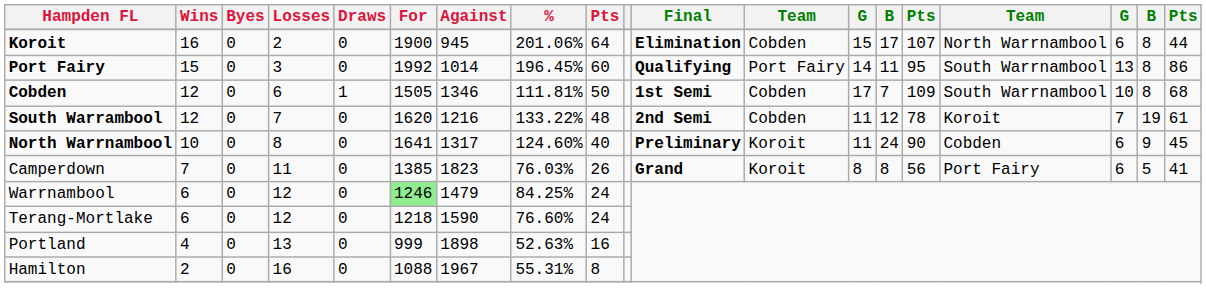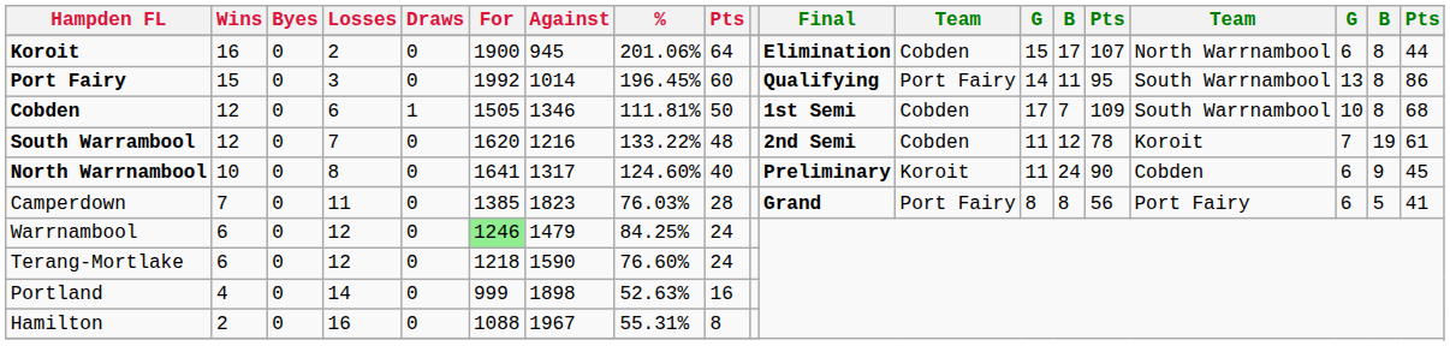 <table style="font-size: 85%; text-align: left;" class="wikitable">
 <tr>
 <th style="color:crimson">Hampden FL</th>
 <th style="color:crimson">Wins</th>
 <th style="color:crimson">Byes</th>
 <th style="color:crimson">Losses</th>
 <th style="color:crimson">Draws</th>
 <th style="color:crimson">For</th>
 <th style="color:crimson">Against</th>
 <th style="color:crimson">%</th>
 <th style="color:crimson">Pts</th>
 <th></th>
 <th style="color:green">Final</th>
 <th style="color:green">Team</th>
 <th style="color:green">G</th>
 <th style="color:green">B</th>
 <th style="color:green">Pts</th>
 <th style="color:green">Team</th>
 <th style="color:green">G</th>
 <th style="color:green">B</th>
 <th style="color:green">Pts</th>
 </tr>
 <tr>
 </tr>
 <tr>
 </tr>
 <tr>
 <td><strong>	Koroit	</strong></td>
 <td>16</td>
 <td>0</td>
 <td>2</td>
 <td>0</td>
 <td>1900</td>
 <td>945</td>
 <td>201.06%</td>
 <td>64</td>
 <td></td>
 <td><strong>Elimination</strong></td>
 <td>Cobden</td>
 <td>15</td>
 <td>17</td>
 <td>107</td>
 <td>North Warrnambool</td>
 <td>6</td>
 <td>8</td>
 <td>44</td>
 </tr>
 <tr>
 <td><strong>	Port Fairy	</strong></td>
 <td>15</td>
 <td>0</td>
 <td>3</td>
 <td>0</td>
 <td>1992</td>
 <td>1014</td>
 <td>196.45%</td>
 <td>60</td>
 <td></td>
 <td><strong>Qualifying</strong></td>
 <td>Port Fairy</td>
 <td>14</td>
 <td>11</td>
 <td>95</td>
 <td>South Warrnambool</td>
 <td>13</td>
 <td>8</td>
 <td>86</td>
 </tr>
 <tr>
 <td><strong>	Cobden	</strong></td>
 <td>12</td>
 <td>0</td>
 <td>6</td>
 <td>1</td>
 <td>1505</td>
 <td>1346</td>
 <td>111.81%</td>
 <td>50</td>
 <td></td>
 <td><strong>1st Semi</strong></td>
 <td>Cobden</td>
 <td>17</td>
 <td>7</td>
 <td>109</td>
 <td>South Warrnambool</td>
 <td>10</td>
 <td>8</td>
 <td>68</td>
 </tr>
 <tr>
 <td><strong>	South Warrambool	</strong></td>
 <td>12</td>
 <td>0</td>
 <td>7</td>
 <td>0</td>
 <td>1620</td>
 <td>1216</td>
 <td>133.22%</td>
 <td>48</td>
 <td></td>
 <td><strong>2nd Semi</strong></td>
 <td>Cobden</td>
 <td>11</td>
 <td>12</td>
 <td>78</td>
 <td>Koroit</td>
 <td>7</td>
 <td>19</td>
 <td>61</td>
 </tr>
 <tr>
 <td><strong>	North Warrnambool	</strong></td>
 <td>10</td>
 <td>0</td>
 <td>8</td>
 <td>0</td>
 <td>1641</td>
 <td>1317</td>
 <td>124.60%</td>
 <td>40</td>
 <td></td>
 <td><strong>Preliminary</strong></td>
 <td>Koroit</td>
 <td>11</td>
 <td>24</td>
 <td>90</td>
 <td>Cobden</td>
 <td>6</td>
 <td>9</td>
 <td>45</td>
 </tr>
 <tr>
 <td>Camperdown</td>
 <td>7</td>
 <td>0</td>
 <td>11</td>
 <td>0</td>
 <td>1385</td>
 <td>1823</td>
 <td>76.03%</td>
-<td>26</td>
+<td>28</td>
 <td></td>
 <td><strong>Grand</strong></td>
-<td>Koroit</td>
+<td>Port Fairy</td>
 <td>8</td>
 <td>8</td>
 <td>56</td>
 <td>Port Fairy</td>
 <td>6</td>
 <td>5</td>
 <td>41</td>
 </tr>
 <tr>
 <td>Warrnambool</td>
 <td>6</td>
 <td>0</td>
 <td>12</td>
 <td>0</td>
 <td style="background: lightgreen;">1246</td>
 <td>1479</td>
 <td>84.25%</td>
 <td>24</td>
 <td></td>
 </tr>
 <tr>
 <td>Terang-Mortlake</td>
 <td>6</td>
 <td>0</td>
 <td>12</td>
 <td>0</td>
 <td>1218</td>
 <td>1590</td>
 <td>76.60%</td>
 <td>24</td>
 <td></td>
 </tr>
 <tr>
 <td>Portland</td>
 <td>4</td>
 <td>0</td>
-<td>13</td>
+<td>14</td>
 <td>0</td>
 <td>999</td>
 <td>1898</td>
 <td>52.63%</td>
 <td>16</td>
 <td></td>
 </tr>
 <tr>
 <td>Hamilton</td>
 <td>2</td>
 <td>0</td>
 <td>16</td>
 <td>0</td>
 <td>1088</td>
 <td>1967</td>
 <td>55.31%</td>
 <td>8</td>
 <td></td>
 </tr>
 <tr>
 </tr>
 </table>
